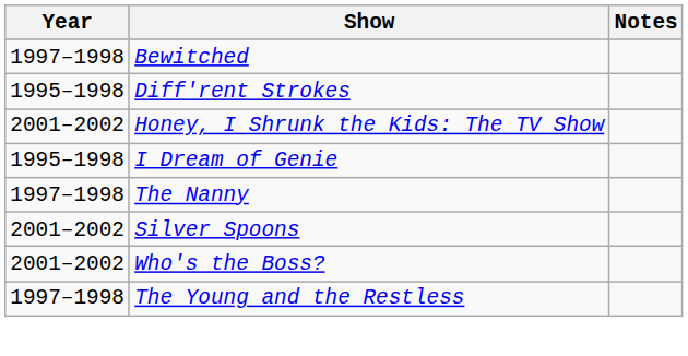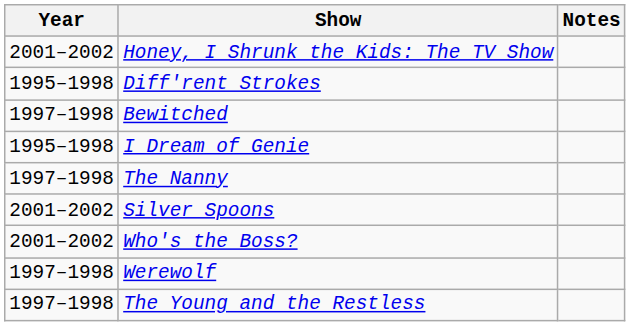 <table class="wikitable sortable">
 <tr>
 <th>Year</th>
 <th>Show</th>
 <th>Notes</th>
 </tr>
 <tr>
-<td>1997–1998</td>
-<td><em><a href='#'>Bewitched</a></em></td>
+<td>2001–2002</td>
+<td><em><a href='#'>Honey, I Shrunk the Kids: The TV Show</a></em></td>
 <td></td>
 </tr>
 <tr>
 <td>1995–1998</td>
 <td><em><a href='#'>Diff'rent Strokes</a></em></td>
 <td></td>
 </tr>
 <tr>
-<td>2001–2002</td>
-<td><em><a href='#'>Honey, I Shrunk the Kids: The TV Show</a></em></td>
+<td>1997–1998</td>
+<td><em><a href='#'>Bewitched</a></em></td>
 <td></td>
 </tr>
 <tr>
 <td>1995–1998</td>
 <td><em><a href='#'>I Dream of Genie</a></em></td>
 <td></td>
 </tr>
 <tr>
 <td>1997–1998</td>
 <td><em><a href='#'>The Nanny</a></em></td>
 <td></td>
 </tr>
 <tr>
 <td>2001–2002</td>
 <td><em><a href='#'>Silver Spoons</a></em></td>
 <td></td>
 </tr>
 <tr>
 <td>2001–2002</td>
 <td><em><a href='#'>Who's the Boss?</a></em></td>
 <td></td>
 </tr>
 <tr>
 <td>1997–1998</td>
+<td><em><a href='#'>Werewolf</a></em></td>
+<td></td>
+</tr>
+<tr>
+<td>1997–1998</td>
 <td><em><a href='#'>The Young and the Restless</a></em></td>
 <td></td>
 </tr>
 </table>
